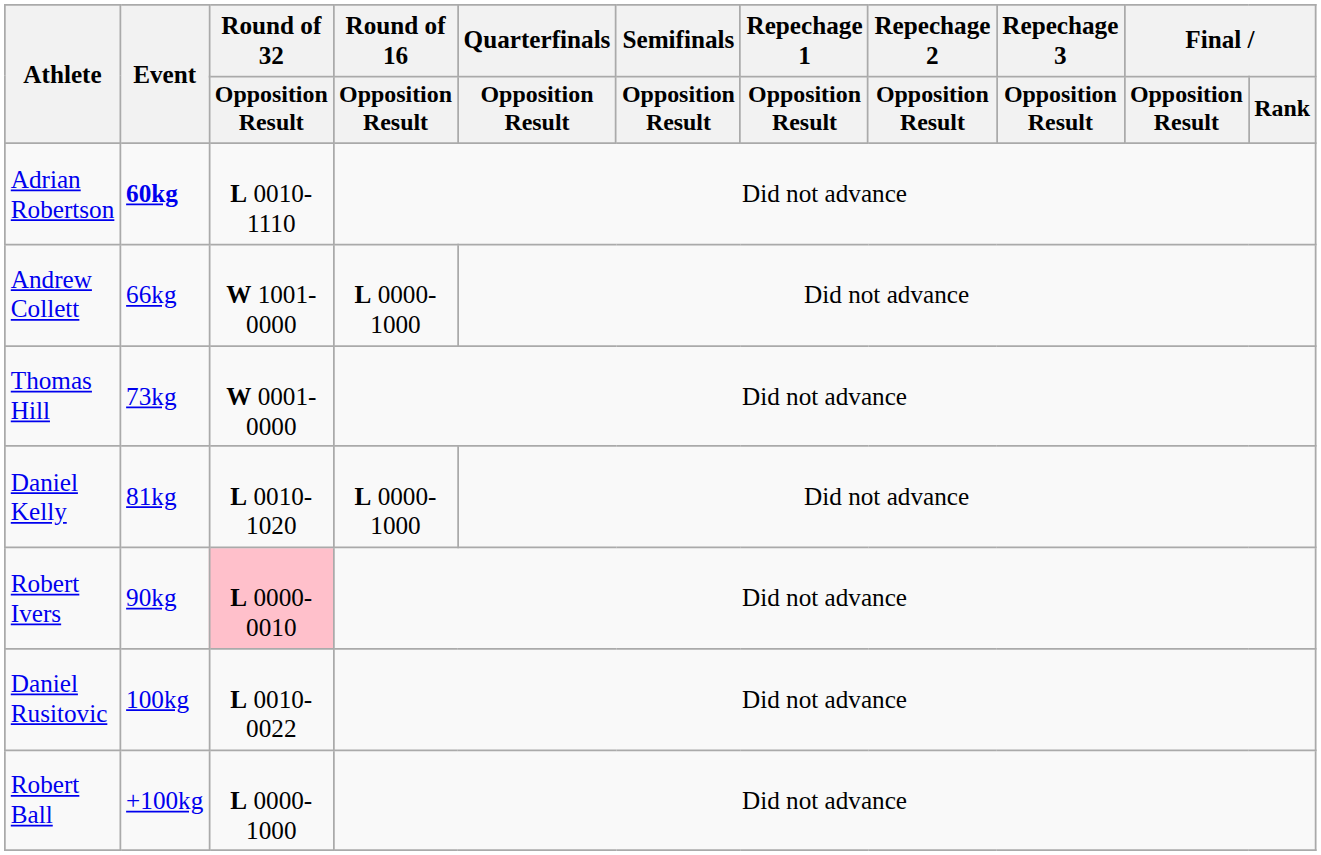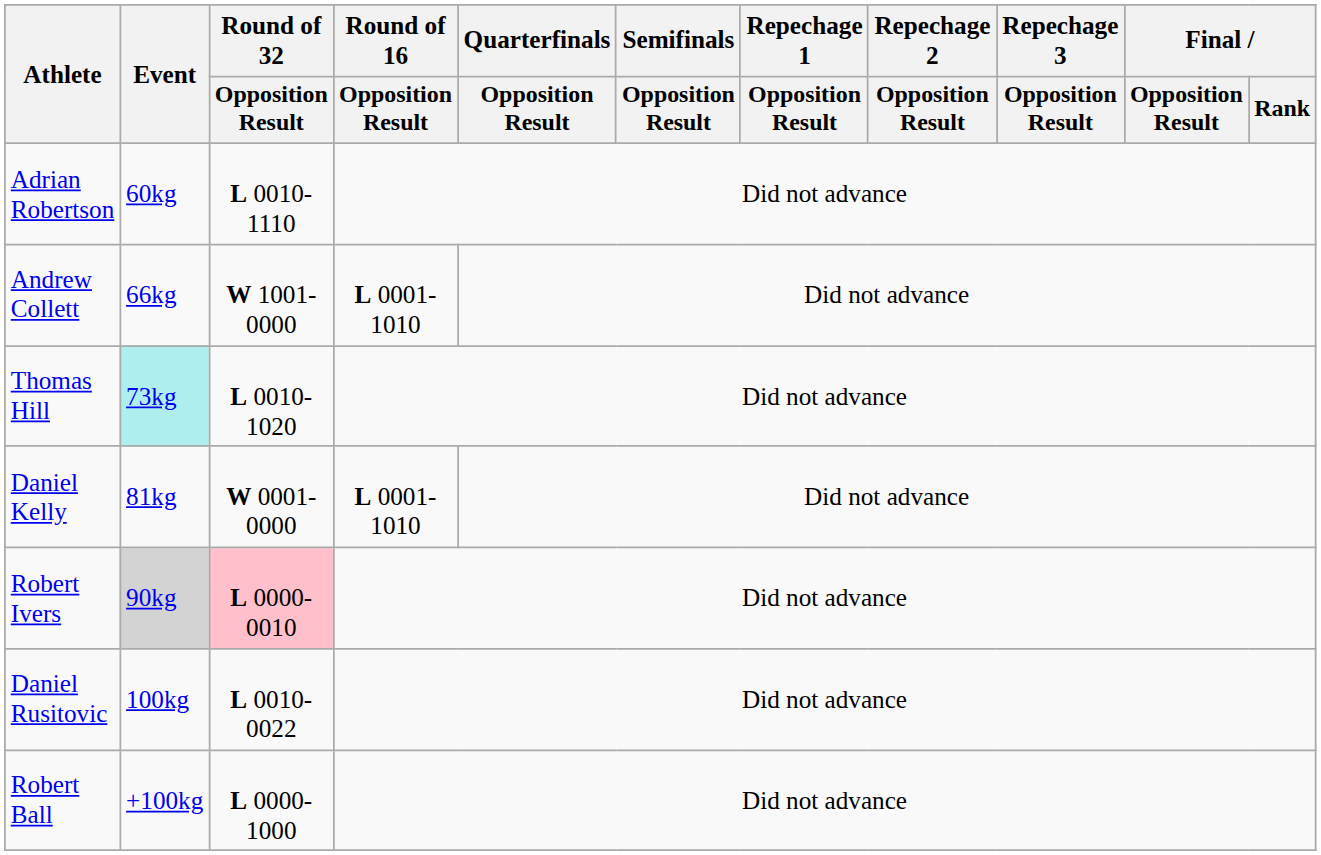 <table class="wikitable" style="font-size:90%">
 <tr>
 <th rowspan="2">Athlete</th>
 <th rowspan="2">Event</th>
 <th>Round of 32</th>
 <th>Round of 16</th>
 <th>Quarterfinals</th>
 <th>Semifinals</th>
 <th>Repechage 1</th>
 <th>Repechage 2</th>
 <th>Repechage 3</th>
 <th colspan=2>Final / </th>
 </tr>
 <tr style="font-size:95%">
 <th>Opposition<br>Result</th>
 <th>Opposition<br>Result</th>
 <th>Opposition<br>Result</th>
 <th>Opposition<br>Result</th>
 <th>Opposition<br>Result</th>
 <th>Opposition<br>Result</th>
 <th>Opposition<br>Result</th>
 <th>Opposition<br>Result</th>
 <th>Rank</th>
 </tr>
 <tr>
 <td align=left><a href='#'>Adrian Robertson</a></td>
-<td align=left><strong><a href='#'>60kg</a></strong></td>
+<td align=left><a href='#'>60kg</a></td>
 <td align=center><br><strong>L</strong> 0010-1110</td>
 <td align=center colspan=8>Did not advance</td>
 </tr>
 <tr>
 <td align=left><a href='#'>Andrew Collett</a></td>
 <td align=left><a href='#'>66kg</a></td>
 <td align=center><br><strong>W</strong> 1001-0000</td>
-<td align=center><br><strong>L</strong> 0000-1000</td>
+<td align=center><br><strong>L</strong> 0001-1010</td>
 <td align=center colspan=7>Did not advance</td>
 </tr>
 <tr>
 <td align=left><a href='#'>Thomas Hill</a></td>
-<td align=left><a href='#'>73kg</a></td>
-<td align=center><br><strong>W</strong> 0001-0000</td>
+<td align=left style="background: paleturquoise;"><a href='#'>73kg</a></td>
+<td align=center><br><strong>L</strong> 0010-1020</td>
 <td align=center colspan=8>Did not advance</td>
 </tr>
 <tr>
 <td align=left><a href='#'>Daniel Kelly</a></td>
 <td align=left><a href='#'>81kg</a></td>
-<td align=center><br><strong>L</strong> 0010-1020</td>
-<td align=center><br><strong>L</strong> 0000-1000</td>
+<td align=center><br><strong>W</strong> 0001-0000</td>
+<td align=center><br><strong>L</strong> 0001-1010</td>
 <td align=center colspan=7>Did not advance</td>
 </tr>
 <tr>
 <td align=left><a href='#'>Robert Ivers</a></td>
-<td align=left><a href='#'>90kg</a></td>
+<td align=left style="background: lightgrey;"><a href='#'>90kg</a></td>
 <td align=center style="background: pink;"><br><strong>L</strong> 0000-0010</td>
 <td align=center colspan=8>Did not advance</td>
 </tr>
 <tr>
 <td align=left><a href='#'>Daniel Rusitovic</a></td>
 <td align=left><a href='#'>100kg</a></td>
 <td align=center><br><strong>L</strong> 0010-0022</td>
 <td align=center colspan=8>Did not advance</td>
 </tr>
 <tr>
 <td align=left><a href='#'>Robert Ball</a></td>
 <td align=left><a href='#'>+100kg</a></td>
 <td align=center><br><strong>L</strong> 0000-1000</td>
 <td align=center colspan=8>Did not advance</td>
 </tr>
 </table>
